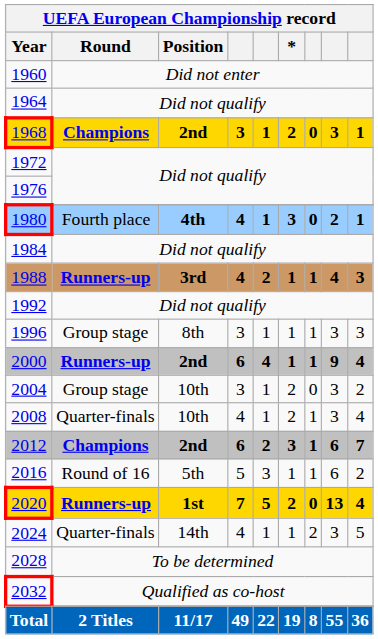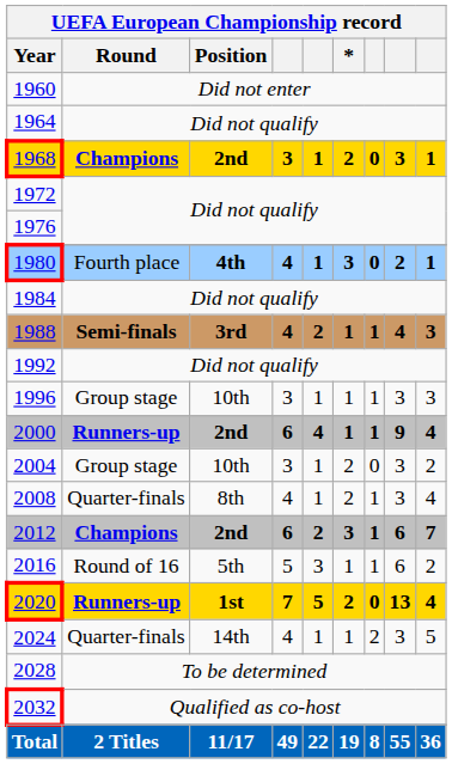 <table class="wikitable" style="text-align: center;">
 <tr>
 <th colspan=9><a href='#'>UEFA European Championship</a> record</th>
 </tr>
 <tr>
 <th>Year</th>
 <th>Round</th>
 <th>Position</th>
 <th></th>
 <th></th>
 <th>*</th>
 <th></th>
 <th></th>
 <th></th>
 </tr>
 <tr>
 <td> <a href='#'>1960</a></td>
 <td colspan=8><em>Did not enter</em></td>
 </tr>
 <tr>
 <td> <a href='#'>1964</a></td>
 <td colspan=8><em>Did not qualify</em></td>
 </tr>
 <tr style="background:Gold;">
 <td style="border: 3px solid red"> <a href='#'>1968</a></td>
 <td><strong><a href='#'>Champions</a></strong></td>
 <td><strong>2nd</strong></td>
 <td><strong>3</strong></td>
 <td><strong>1</strong></td>
 <td><strong>2</strong></td>
 <td><strong>0</strong></td>
 <td><strong>3</strong></td>
 <td><strong>1</strong></td>
 </tr>
 <tr>
 <td> <a href='#'>1972</a></td>
 <td rowspan=2 colspan=8><em>Did not qualify</em></td>
 </tr>
 <tr>
 <td> <a href='#'>1976</a></td>
 </tr>
 <tr>
 </tr>
 <tr style="background:#9acdff;">
 <td style="border: 3px solid red"> <a href='#'>1980</a></td>
 <td>Fourth place</td>
 <td><strong>4th</strong></td>
 <td><strong>4</strong></td>
 <td><strong>1</strong></td>
 <td><strong>3</strong></td>
 <td><strong>0</strong></td>
 <td><strong>2</strong></td>
 <td><strong>1</strong></td>
 </tr>
 <tr>
 <td> <a href='#'>1984</a></td>
 <td colspan=8><em>Did not qualify</em></td>
 </tr>
 <tr style="background:#c96;">
 <td> <a href='#'>1988</a></td>
-<td><strong><a href='#'>Runners-up</a></strong></td>
+<td><strong>Semi-finals</strong></td>
 <td><strong>3rd</strong></td>
 <td><strong>4</strong></td>
 <td><strong>2</strong></td>
 <td><strong>1</strong></td>
 <td><strong>1</strong></td>
 <td><strong>4</strong></td>
 <td><strong>3</strong></td>
 </tr>
 <tr>
 <td> <a href='#'>1992</a></td>
 <td colspan=8><em>Did not qualify</em></td>
 </tr>
 <tr>
 <td> <a href='#'>1996</a></td>
 <td>Group stage</td>
-<td>8th</td>
+<td>10th</td>
 <td>3</td>
 <td>1</td>
 <td>1</td>
 <td>1</td>
 <td>3</td>
 <td>3</td>
 </tr>
 <tr style="background:Silver;">
 <td>  <a href='#'>2000</a></td>
 <td><strong><a href='#'>Runners-up</a></strong></td>
 <td><strong>2nd</strong></td>
 <td><strong>6</strong></td>
 <td><strong>4</strong></td>
 <td><strong>1</strong></td>
 <td><strong>1</strong></td>
 <td><strong>9</strong></td>
 <td><strong>4</strong></td>
 </tr>
 <tr>
 <td> <a href='#'>2004</a></td>
 <td>Group stage</td>
 <td>10th</td>
 <td>3</td>
 <td>1</td>
 <td>2</td>
 <td>0</td>
 <td>3</td>
 <td>2</td>
 </tr>
 <tr>
 <td>  <a href='#'>2008</a></td>
 <td>Quarter-finals</td>
-<td>10th</td>
+<td>8th</td>
 <td>4</td>
 <td>1</td>
 <td>2</td>
 <td>1</td>
 <td>3</td>
 <td>4</td>
 </tr>
 <tr style="background:Silver;">
 <td>  <a href='#'>2012</a></td>
 <td><strong><a href='#'>Champions</a></strong></td>
 <td><strong>2nd</strong></td>
 <td><strong>6</strong></td>
 <td><strong>2</strong></td>
 <td><strong>3</strong></td>
 <td><strong>1</strong></td>
 <td><strong>6</strong></td>
 <td><strong>7</strong></td>
 </tr>
 <tr>
 <td> <a href='#'>2016</a></td>
 <td>Round of 16</td>
 <td>5th</td>
 <td>5</td>
 <td>3</td>
 <td>1</td>
 <td>1</td>
 <td>6</td>
 <td>2</td>
 </tr>
 <tr style="background:gold">
 <td style="border:3px solid red"> <a href='#'>2020</a></td>
 <td><strong><a href='#'>Runners-up</a></strong></td>
 <td><strong>1st</strong></td>
 <td><strong>7</strong></td>
 <td><strong>5</strong></td>
 <td><strong>2</strong></td>
 <td><strong>0</strong></td>
 <td><strong>13</strong></td>
 <td><strong>4</strong></td>
 </tr>
 <tr>
 <td> <a href='#'>2024</a></td>
 <td>Quarter-finals</td>
 <td>14th</td>
 <td>4</td>
 <td>1</td>
 <td>1</td>
 <td>2</td>
 <td>3</td>
 <td>5</td>
 </tr>
 <tr>
 <td>  <a href='#'>2028</a></td>
 <td colspan=8><em>To be determined</em></td>
 </tr>
 <tr>
 <td style="border:3px solid red">  <a href='#'>2032</a></td>
 <td colspan=8><em>Qualified as co-host</em></td>
 </tr>
 <tr>
 </tr>
 <tr style="color:white;">
 <th style="background:#0066bc;color:white;">Total</th>
 <th style="background:#0066bc;color:white;">2 Titles</th>
 <th style="background:#0066bc;color:white;">11/17</th>
 <th style="background:#0066bc;color:white;">49</th>
 <th style="background:#0066bc;color:white;">22</th>
 <th style="background:#0066bc;color:white;">19</th>
 <th style="background:#0066bc;color:white;">8</th>
 <th style="background:#0066bc;color:white;">55</th>
 <th style="background:#0066bc;color:white;">36</th>
 </tr>
 </table>
